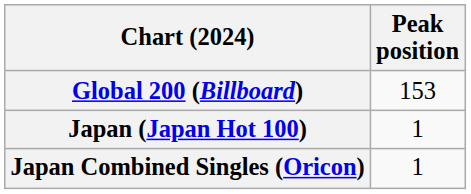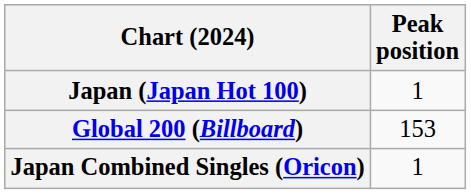 <table class="wikitable sortable plainrowheaders" style="text-align:center">
 <tr>
 <th scope="col">Chart (2024)</th>
 <th scope="col">Peak<br>position</th>
 </tr>
 <tr>
+<th scope="row">Japan (<a href='#'>Japan Hot 100</a>)</th>
+<td>1</td>
+</tr>
+<tr>
 <th scope="row"><a href='#'>Global 200</a> (<em><a href='#'>Billboard</a></em>)</th>
 <td>153</td>
-</tr>
-<tr>
-<th scope="row">Japan (<a href='#'>Japan Hot 100</a>)</th>
-<td>1</td>
 </tr>
 <tr>
 <th scope="row">Japan Combined Singles (<a href='#'>Oricon</a>)</th>
 <td>1</td>
 </tr>
 </table>
